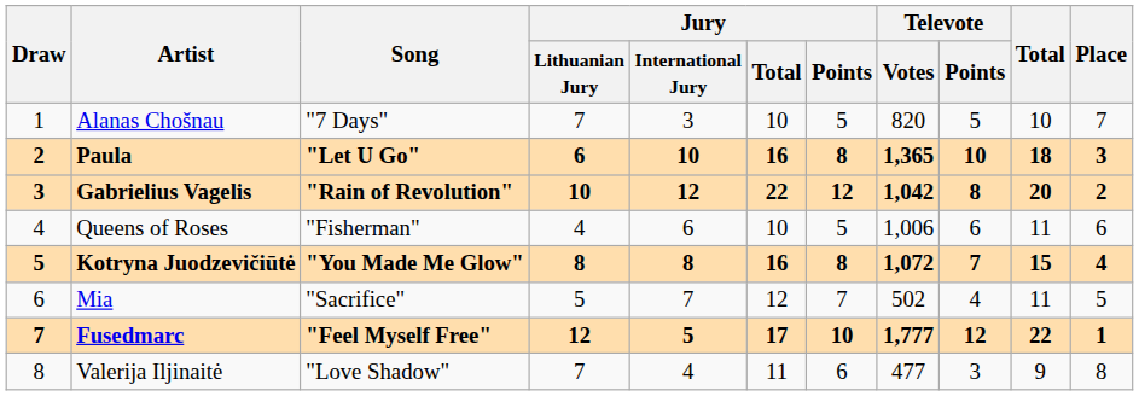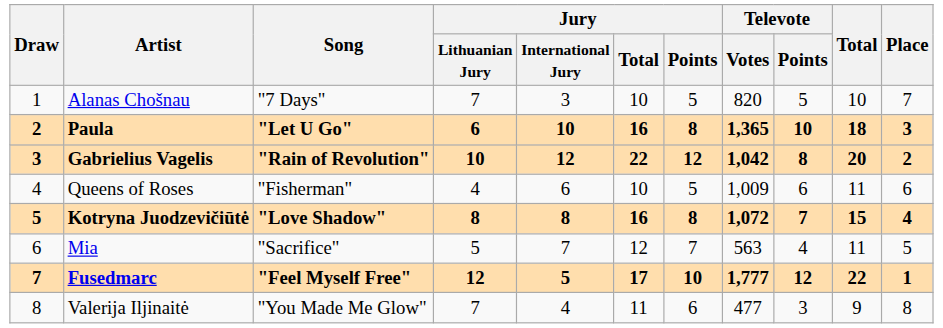 <table class="sortable wikitable" style="margin: 1em auto 1em auto; text-align:center">
 <tr>
 <th rowspan="2">Draw</th>
 <th rowspan="2">Artist</th>
 <th rowspan="2">Song</th>
 <th colspan="4">Jury</th>
 <th colspan="2">Televote</th>
 <th rowspan="2">Total</th>
 <th rowspan="2">Place</th>
 </tr>
 <tr>
 <th><small>Lithuanian<br>Jury</small></th>
 <th><small>International<br>Jury</small></th>
 <th>Total</th>
 <th>Points</th>
 <th>Votes</th>
 <th>Points</th>
 </tr>
 <tr>
 <td>1</td>
 <td align="left"><a href='#'>Alanas Chošnau</a></td>
 <td align="left">"7 Days"</td>
 <td>7</td>
 <td>3</td>
 <td>10</td>
 <td>5</td>
 <td>820</td>
 <td>5</td>
 <td>10</td>
 <td>7</td>
 </tr>
 <tr style="font-weight:bold; background:navajowhite;">
 <td>2</td>
 <td align="left">Paula</td>
 <td align="left">"Let U Go"</td>
 <td>6</td>
 <td>10</td>
 <td>16</td>
 <td>8</td>
 <td>1,365</td>
 <td>10</td>
 <td>18</td>
 <td>3</td>
 </tr>
 <tr style="font-weight:bold; background:navajowhite;">
 <td>3</td>
 <td align="left">Gabrielius Vagelis</td>
 <td align="left">"Rain of Revolution"</td>
 <td>10</td>
 <td>12</td>
 <td>22</td>
 <td>12</td>
 <td>1,042</td>
 <td>8</td>
 <td>20</td>
 <td>2</td>
 </tr>
 <tr>
 <td>4</td>
 <td align="left">Queens of Roses</td>
 <td align="left">"Fisherman"</td>
 <td>4</td>
 <td>6</td>
 <td>10</td>
 <td>5</td>
-<td>1,006</td>
+<td>1,009</td>
 <td>6</td>
 <td>11</td>
 <td>6</td>
 </tr>
 <tr style="font-weight:bold; background:navajowhite;">
 <td>5</td>
 <td align="left">Kotryna Juodzevičiūtė</td>
-<td align="left">"You Made Me Glow"</td>
+<td align="left">"Love Shadow"</td>
 <td>8</td>
 <td>8</td>
 <td>16</td>
 <td>8</td>
 <td>1,072</td>
 <td>7</td>
 <td>15</td>
 <td>4</td>
 </tr>
 <tr>
 <td>6</td>
 <td align="left"><a href='#'>Mia</a></td>
 <td align="left">"Sacrifice"</td>
 <td>5</td>
 <td>7</td>
 <td>12</td>
 <td>7</td>
-<td>502</td>
+<td>563</td>
 <td>4</td>
 <td>11</td>
 <td>5</td>
 </tr>
 <tr style="font-weight:bold; background:navajowhite;">
 <td>7</td>
 <td align="left"><a href='#'>Fusedmarc</a></td>
 <td align="left">"Feel Myself Free"</td>
 <td>12</td>
 <td>5</td>
 <td>17</td>
 <td>10</td>
 <td>1,777</td>
 <td>12</td>
 <td>22</td>
 <td>1</td>
 </tr>
 <tr>
 <td>8</td>
 <td align="left">Valerija Iljinaitė</td>
-<td align="left">"Love Shadow"</td>
+<td align="left">"You Made Me Glow"</td>
 <td>7</td>
 <td>4</td>
 <td>11</td>
 <td>6</td>
 <td>477</td>
 <td>3</td>
 <td>9</td>
 <td>8</td>
 </tr>
 </table>
